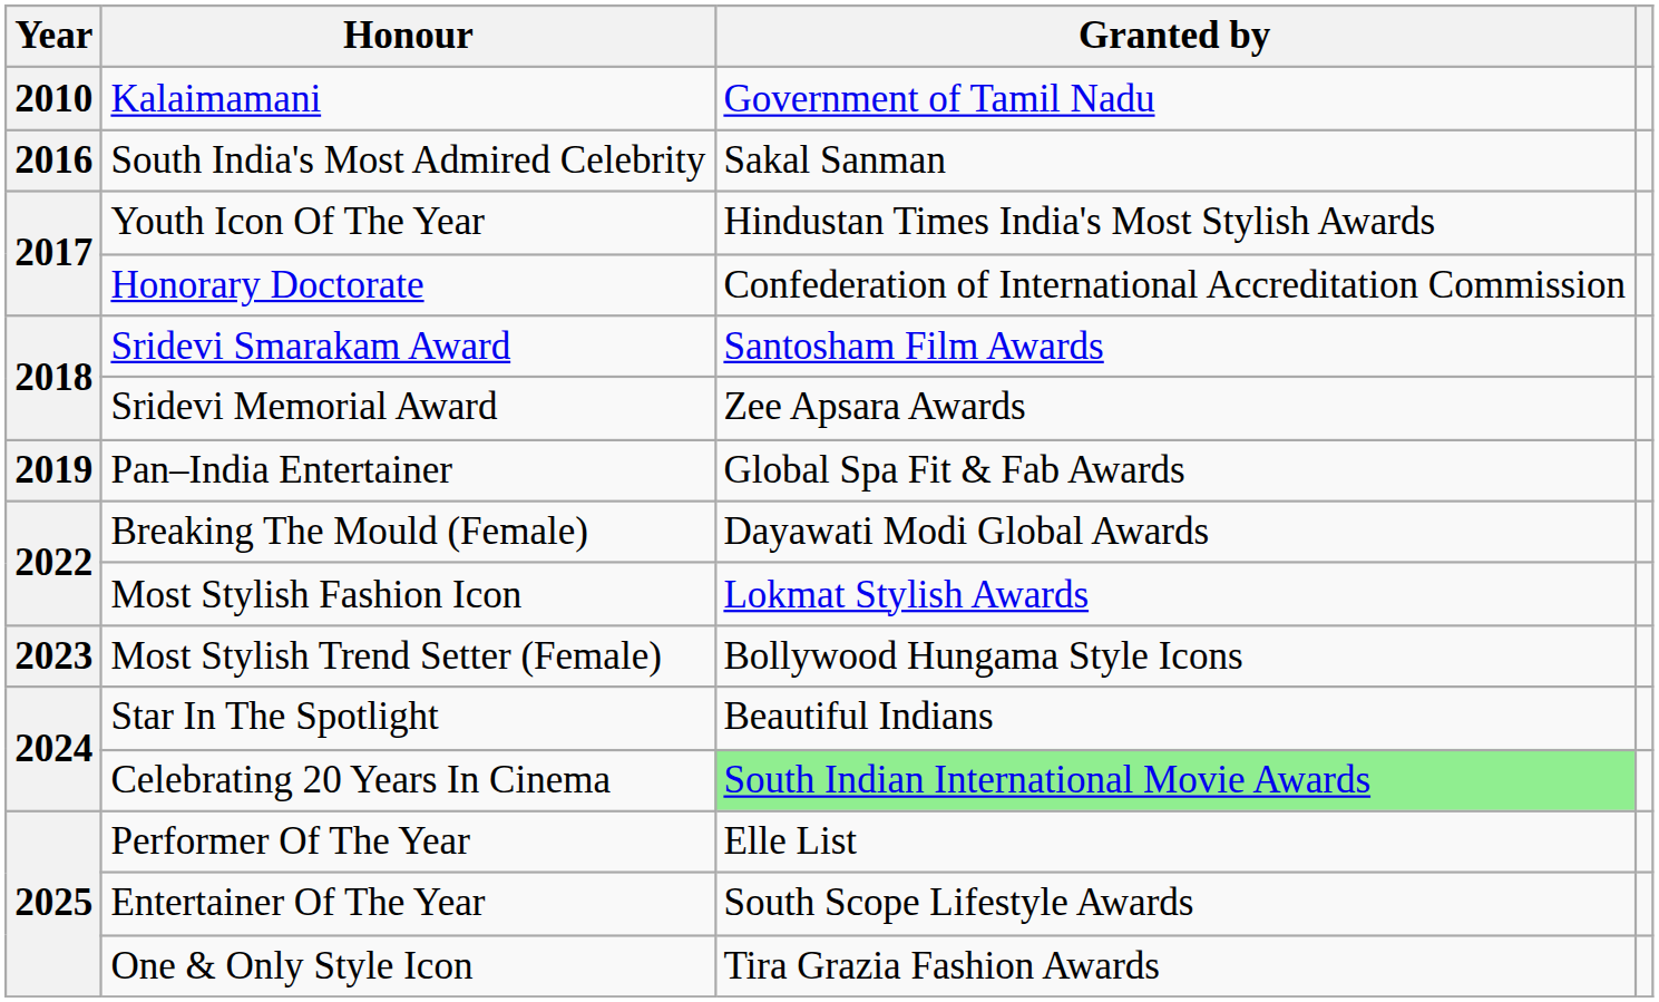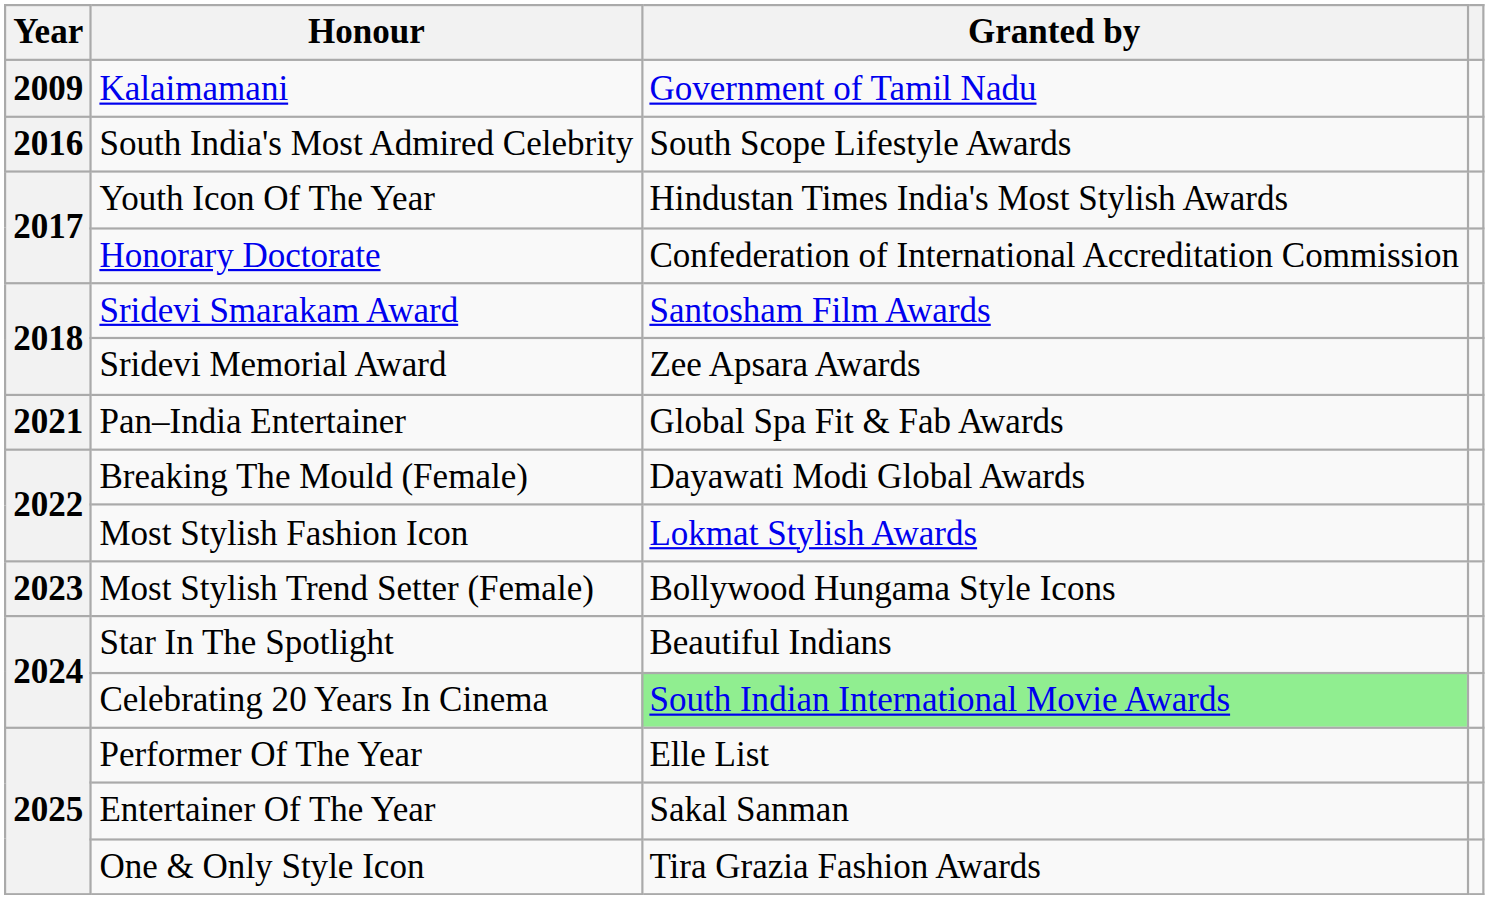 <table class="wikitable sortable plainrowheaders" id="honours">
 <tr>
 <th scope="col">Year</th>
 <th scope="col">Honour</th>
 <th scope="col">Granted by</th>
 <th scope="col" class="unsortable"></th>
 </tr>
 <tr>
-<th scope="row" style=text-align:right>2010</th>
+<th scope="row" style=text-align:right>2009</th>
 <td><a href='#'>Kalaimamani</a></td>
 <td><a href='#'>Government of Tamil Nadu</a></td>
 <td style="text-align:center;"></td>
 </tr>
 <tr>
 <th scope="row" style=text-align:right>2016</th>
 <td>South India's Most Admired Celebrity</td>
-<td>Sakal Sanman</td>
+<td>South Scope Lifestyle Awards</td>
 <td style="text-align:center;"></td>
 </tr>
 <tr>
 <th scope="row" style=text-align:right rowspan= "2">2017</th>
 <td>Youth Icon Of The Year</td>
 <td>Hindustan Times India's Most Stylish Awards</td>
 <td style="text-align:center;"></td>
 </tr>
 <tr>
 <td><a href='#'>Honorary Doctorate</a></td>
 <td>Confederation of International Accreditation Commission</td>
 <td style="text-align:center;"></td>
 </tr>
 <tr>
 <th scope="row" style=text-align:right rowspan="2">2018</th>
 <td><a href='#'>Sridevi Smarakam Award</a></td>
 <td><a href='#'>Santosham Film Awards</a></td>
 <td style="text-align:center;"></td>
 </tr>
 <tr>
 <td>Sridevi Memorial Award</td>
 <td>Zee Apsara Awards</td>
 <td style="text-align:center;"></td>
 </tr>
 <tr>
-<th scope="row" style=text-align:right>2019</th>
+<th scope="row" style=text-align:right>2021</th>
 <td>Pan–India Entertainer</td>
 <td>Global Spa Fit & Fab Awards</td>
 <td style="text-align:center;"></td>
 </tr>
 <tr>
 <th scope="row" style=text-align:right rowspan=2>2022</th>
 <td>Breaking The Mould (Female)</td>
 <td>Dayawati Modi Global Awards</td>
 <td style="text-align:center;"></td>
 </tr>
 <tr>
 <td>Most Stylish Fashion Icon</td>
 <td><a href='#'>Lokmat Stylish Awards</a></td>
 <td style="text-align:center;"></td>
 </tr>
 <tr>
 <th scope="row" style=text-align:right>2023</th>
 <td>Most Stylish Trend Setter (Female)</td>
 <td>Bollywood Hungama Style Icons</td>
 <td style="text-align:center;"></td>
 </tr>
 <tr>
 <th scope="row" style=text-align:right rowspan=2>2024</th>
 <td>Star In The Spotlight</td>
 <td>Beautiful Indians</td>
 <td style="text-align:center;"></td>
 </tr>
 <tr>
 <td>Celebrating 20 Years In Cinema</td>
 <td style="background: lightgreen;"><a href='#'>South Indian International Movie Awards</a></td>
 <td style="text-align:center;"></td>
 </tr>
 <tr>
 <th scope="row" style=text-align:right rowspan="3">2025</th>
 <td>Performer Of The Year</td>
 <td>Elle List</td>
 <td style="text-align:center;"></td>
 </tr>
 <tr>
 <td>Entertainer Of The Year</td>
-<td>South Scope Lifestyle Awards</td>
+<td>Sakal Sanman</td>
 <td style="text-align:center;"></td>
 </tr>
 <tr>
 <td>One & Only Style Icon</td>
 <td>Tira Grazia Fashion Awards</td>
 <td style="text-align:center;"></td>
 </tr>
 </table>
